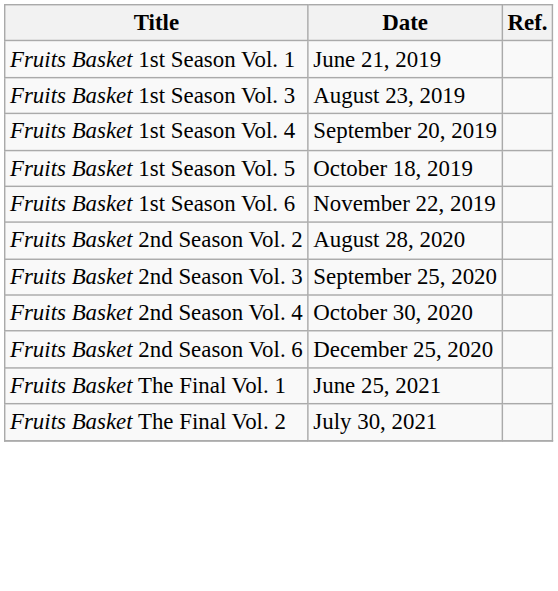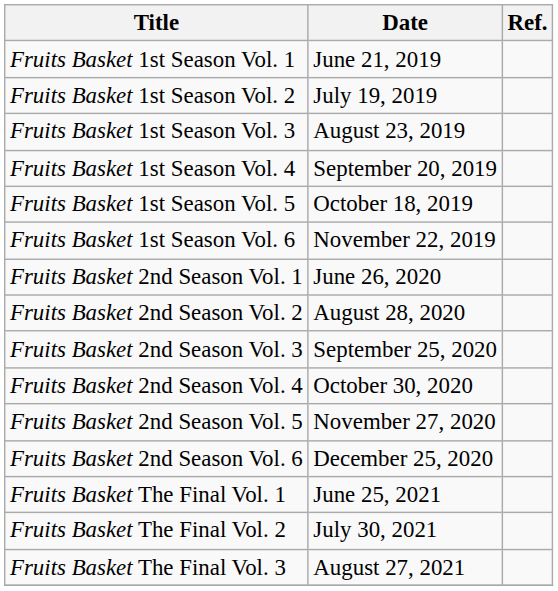 <table class="wikitable">
 <tr>
 <th>Title</th>
 <th>Date</th>
 <th>Ref.</th>
 </tr>
 <tr>
 <td><em>Fruits Basket</em> 1st Season Vol. 1</td>
 <td>June 21, 2019</td>
+<td></td>
+</tr>
+<tr>
+<td><em>Fruits Basket</em> 1st Season Vol. 2</td>
+<td>July 19, 2019</td>
 <td></td>
 </tr>
 <tr>
 <td><em>Fruits Basket</em> 1st Season Vol. 3</td>
 <td>August 23, 2019</td>
 <td></td>
 </tr>
 <tr>
 <td><em>Fruits Basket</em> 1st Season Vol. 4</td>
 <td>September 20, 2019</td>
 <td></td>
 </tr>
 <tr>
 <td><em>Fruits Basket</em> 1st Season Vol. 5</td>
 <td>October 18, 2019</td>
 <td></td>
 </tr>
 <tr>
 <td><em>Fruits Basket</em> 1st Season Vol. 6</td>
 <td>November 22, 2019</td>
 <td></td>
 </tr>
 <tr>
+<td><em>Fruits Basket</em> 2nd Season Vol. 1</td>
+<td>June 26, 2020</td>
+<td></td>
+</tr>
+<tr>
 <td><em>Fruits Basket</em> 2nd Season Vol. 2</td>
 <td>August 28, 2020</td>
 <td></td>
 </tr>
 <tr>
 <td><em>Fruits Basket</em> 2nd Season Vol. 3</td>
 <td>September 25, 2020</td>
 <td></td>
 </tr>
 <tr>
 <td><em>Fruits Basket</em> 2nd Season Vol. 4</td>
 <td>October 30, 2020</td>
+<td></td>
+</tr>
+<tr>
+<td><em>Fruits Basket</em> 2nd Season Vol. 5</td>
+<td>November 27, 2020</td>
 <td></td>
 </tr>
 <tr>
 <td><em>Fruits Basket</em> 2nd Season Vol. 6</td>
 <td>December 25, 2020</td>
 <td></td>
 </tr>
 <tr>
 <td><em>Fruits Basket</em> The Final Vol. 1</td>
 <td>June 25, 2021</td>
 <td></td>
 </tr>
 <tr>
 <td><em>Fruits Basket</em> The Final Vol. 2</td>
 <td>July 30, 2021</td>
 <td></td>
 </tr>
 <tr>
+<td><em>Fruits Basket</em> The Final Vol. 3</td>
+<td>August 27, 2021</td>
+<td></td>
+</tr>
+<tr>
 </tr>
 </table>
